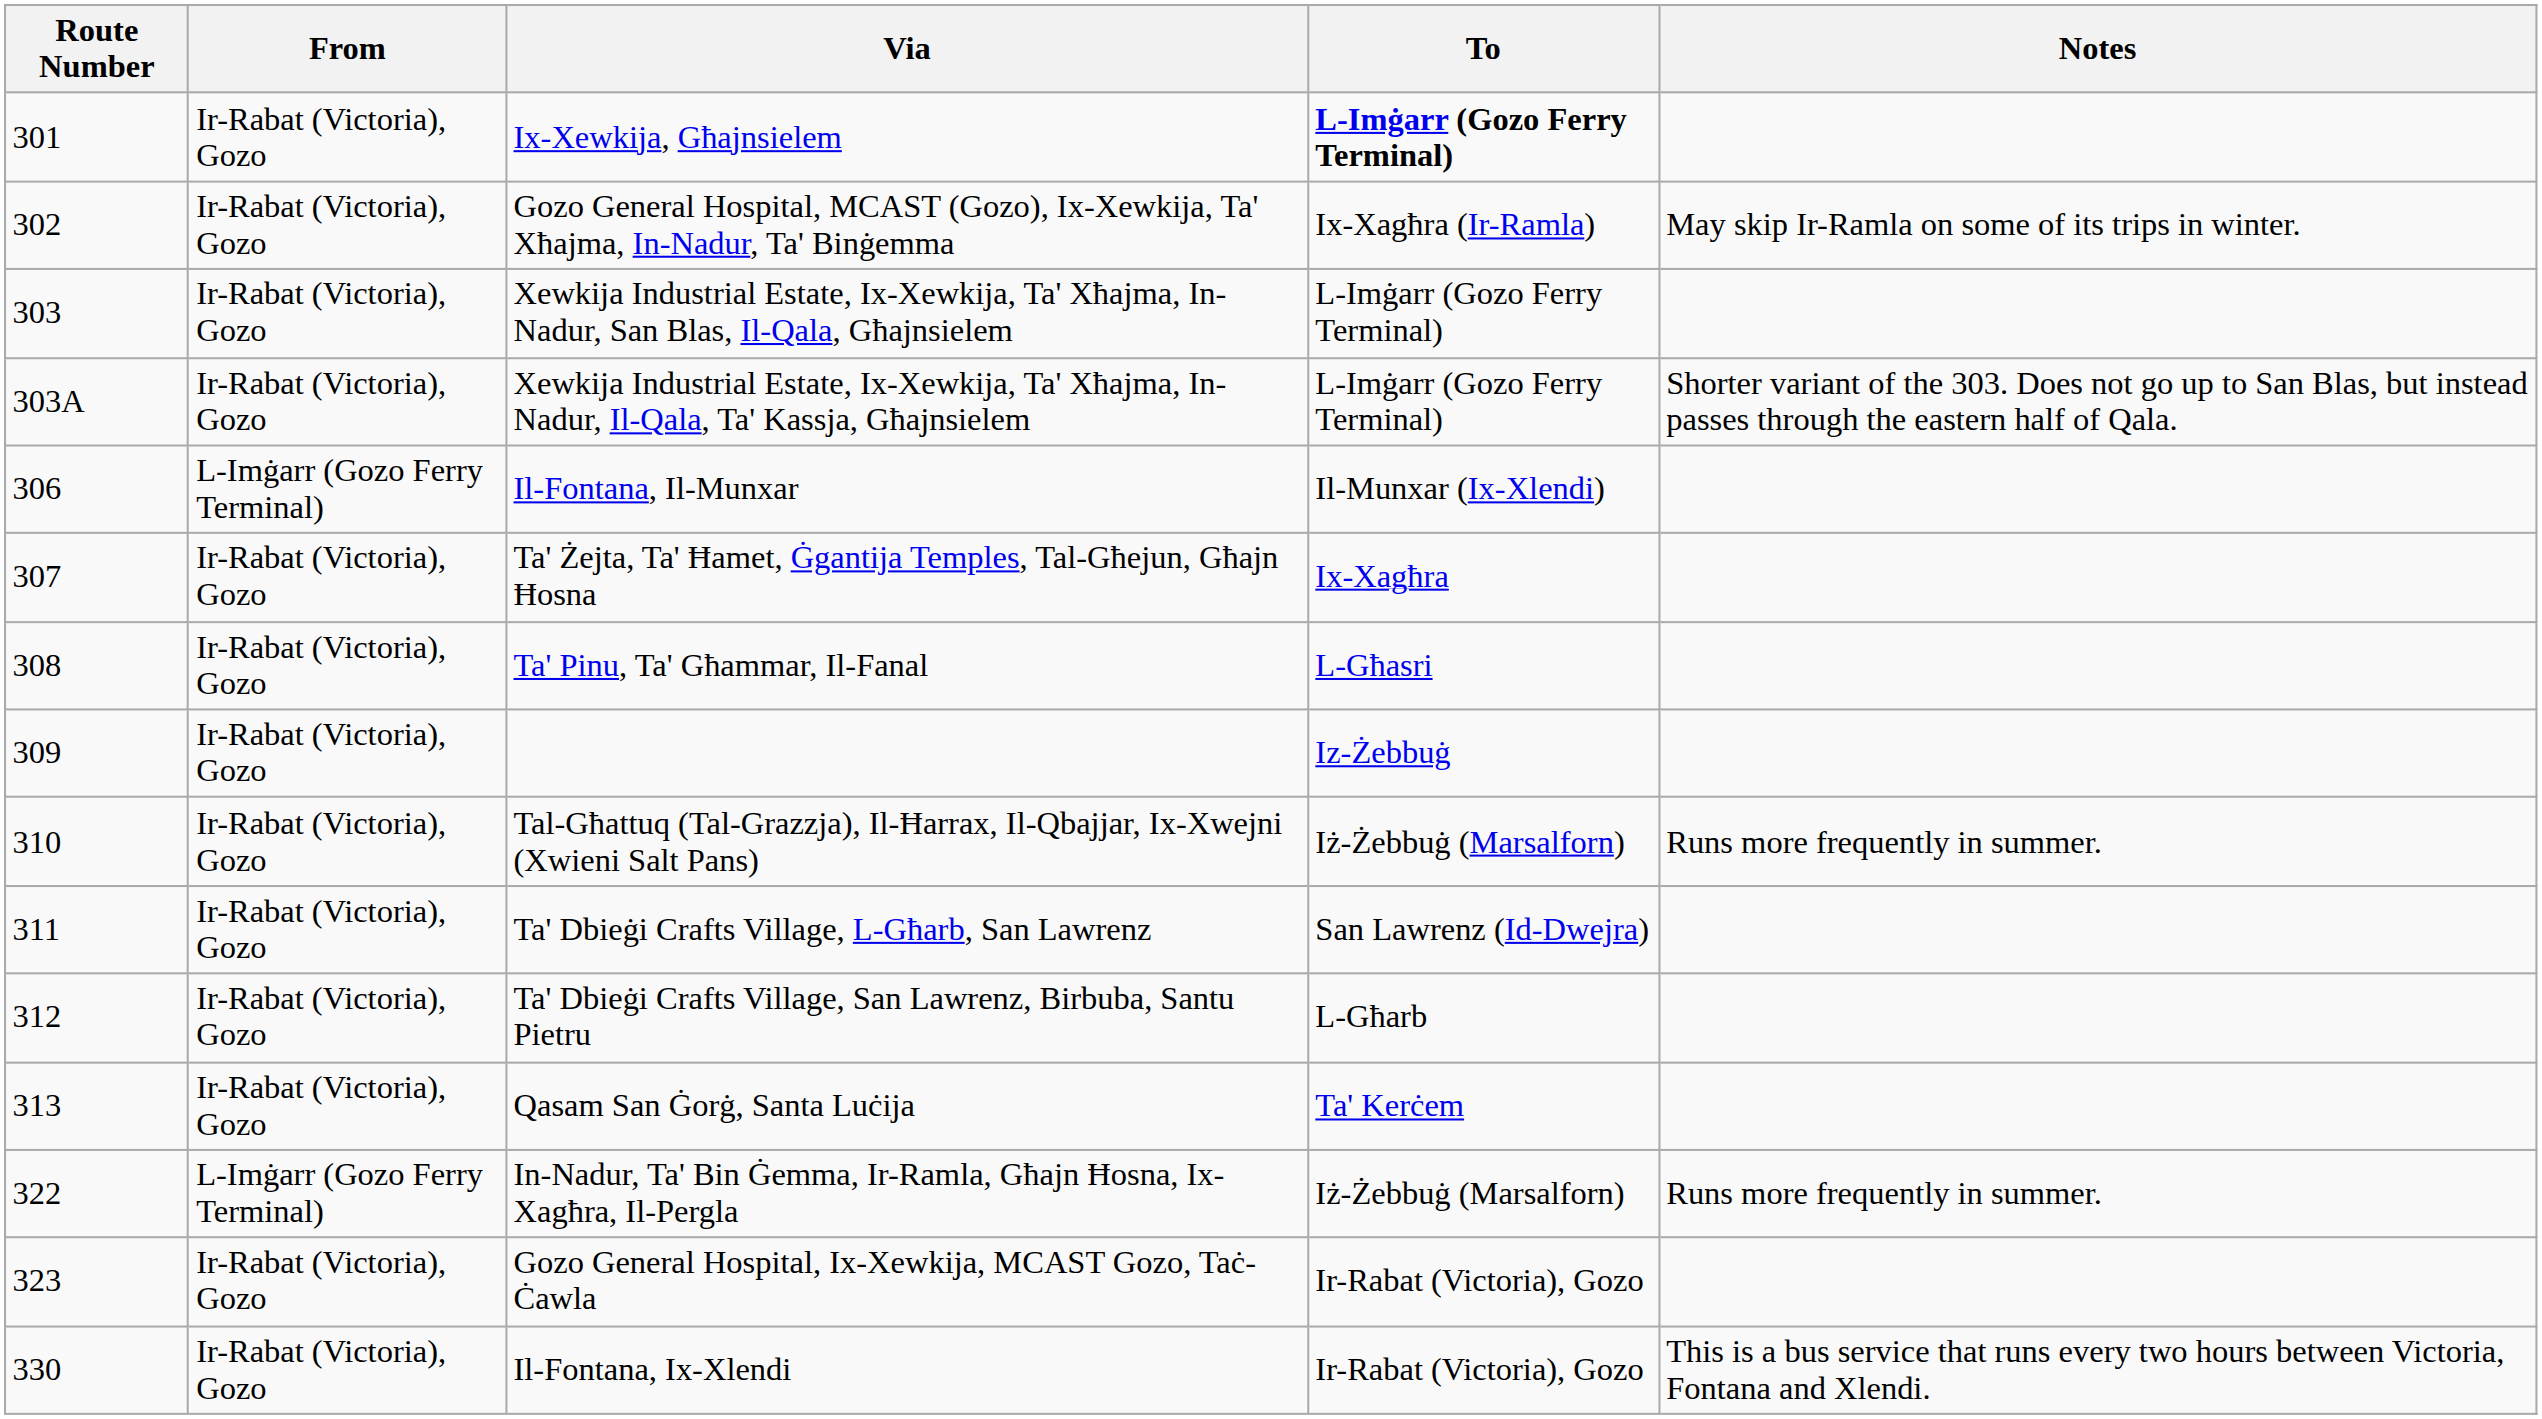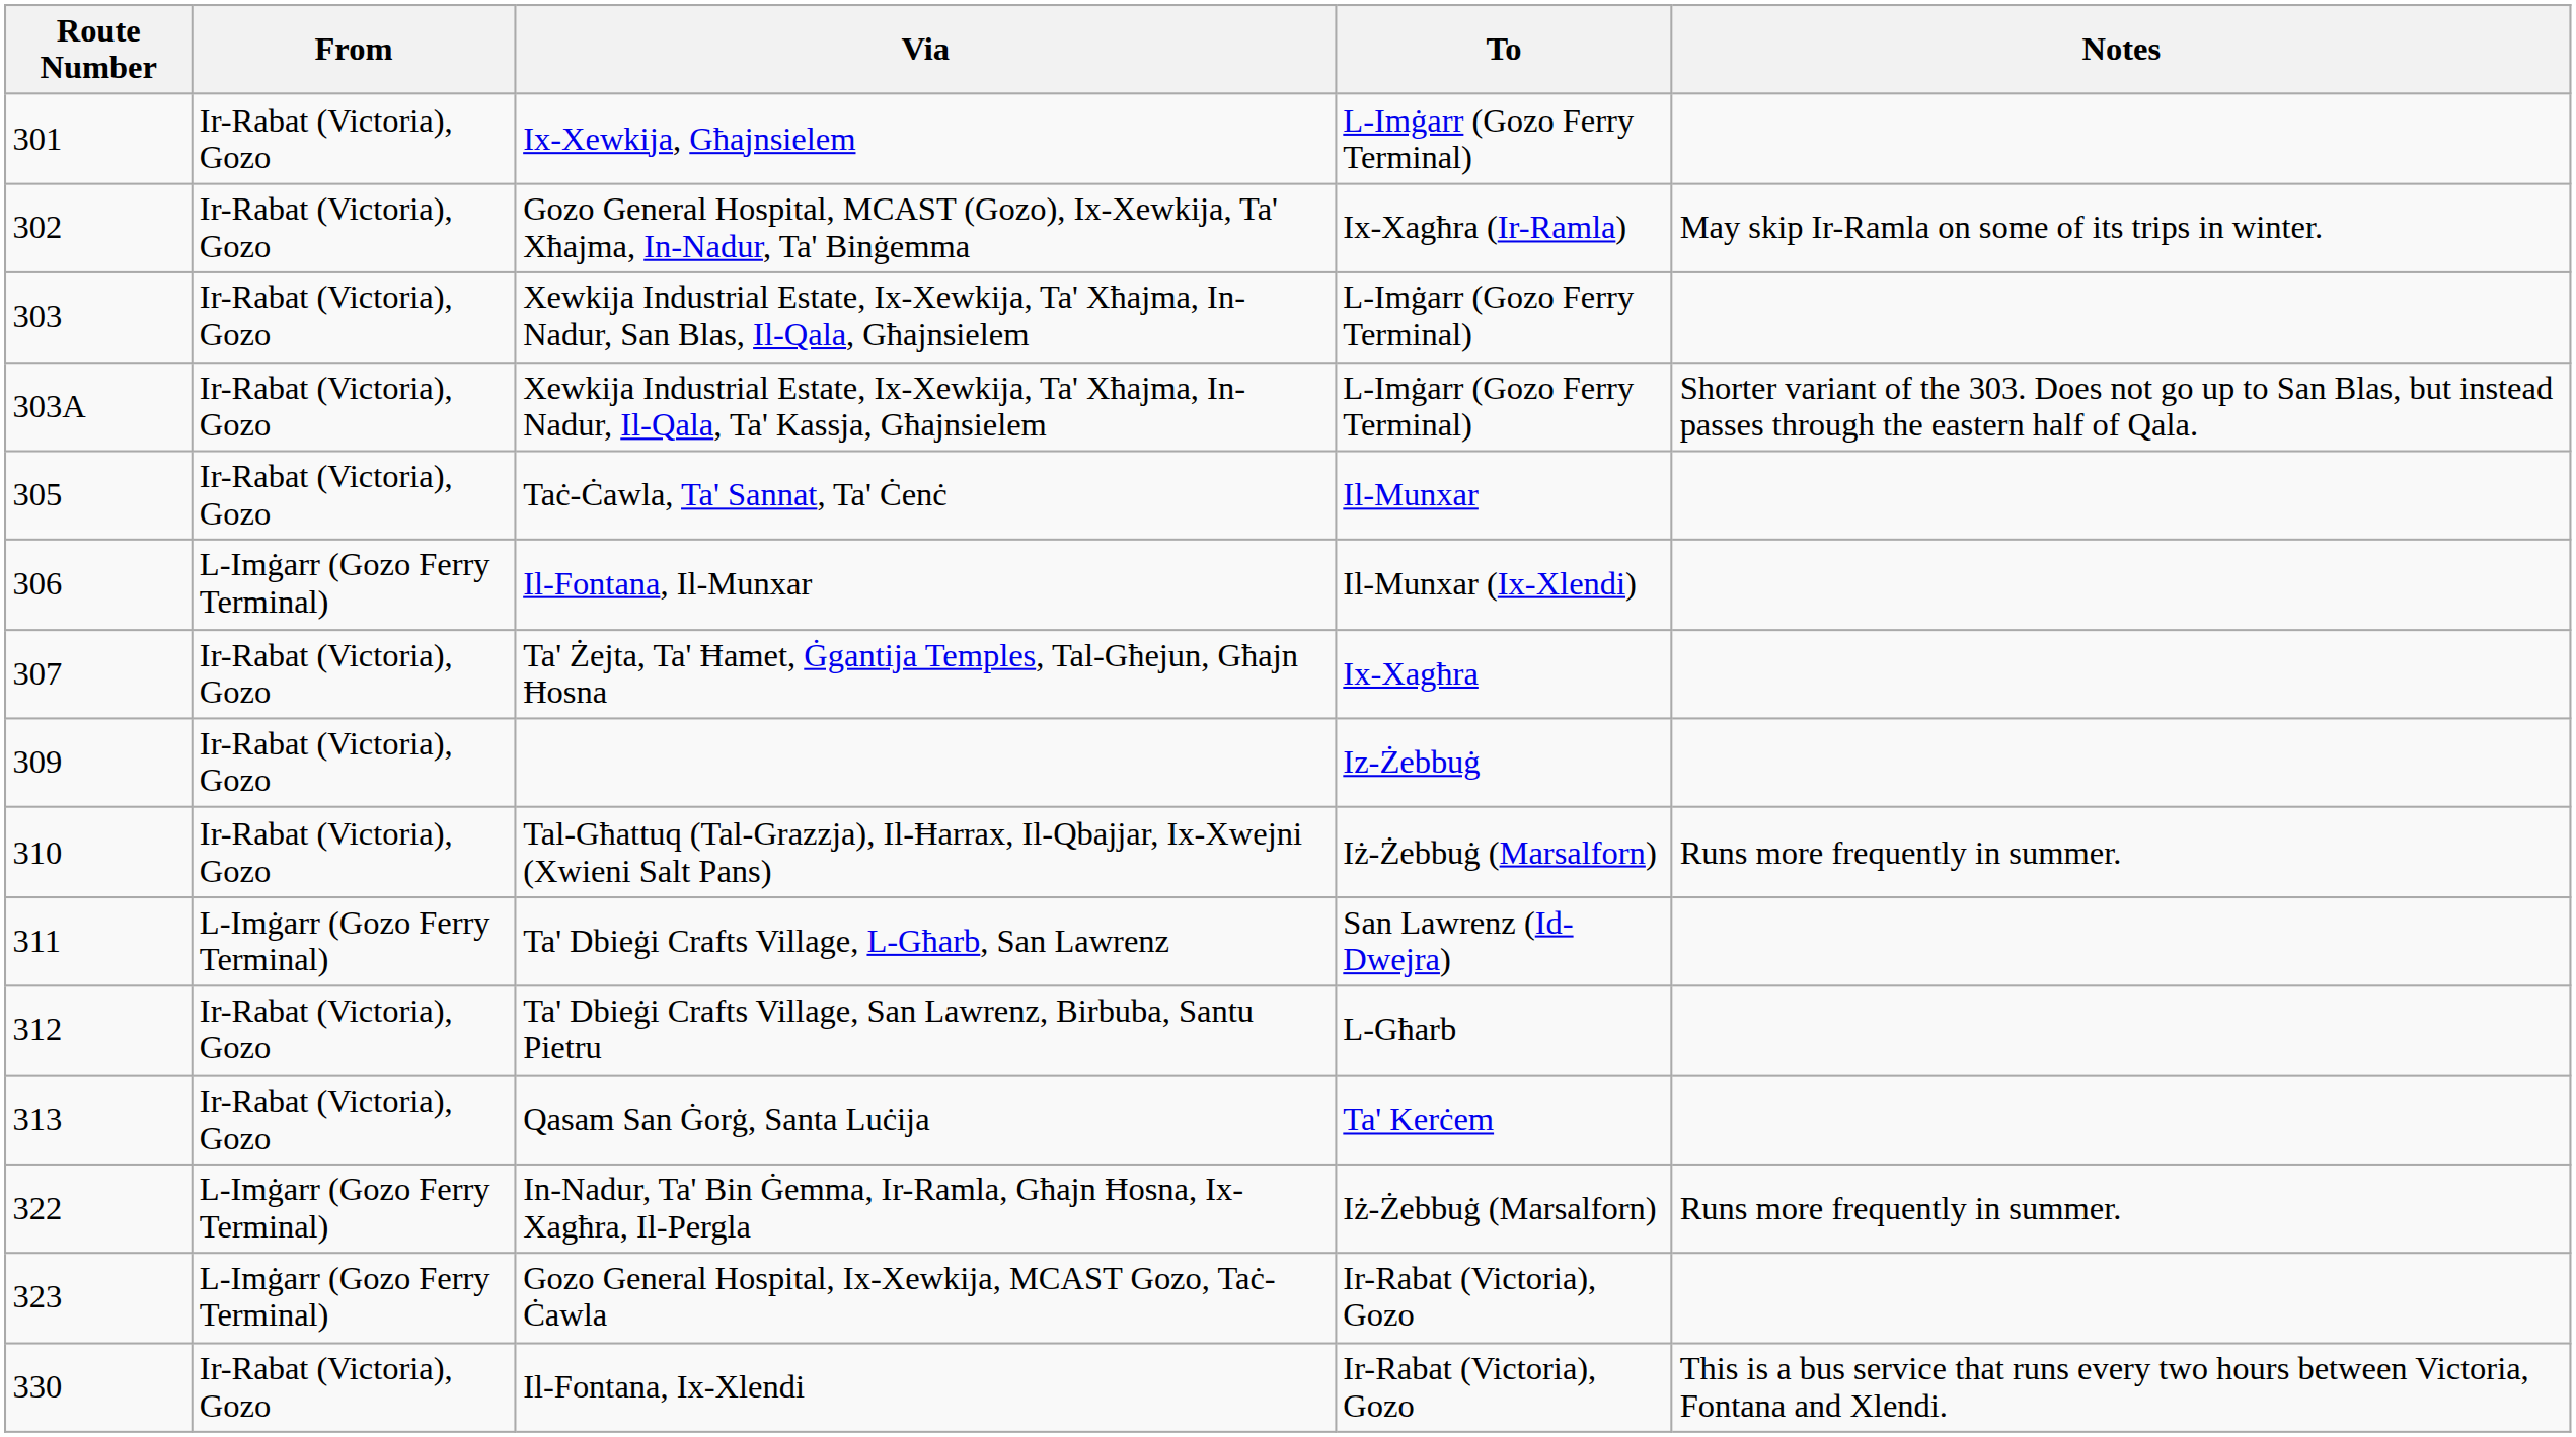 <table class="wikitable sortable">
 <tr>
 <th>Route Number</th>
 <th>From</th>
 <th>Via</th>
 <th>To</th>
 <th>Notes</th>
 </tr>
 <tr>
 <td>301</td>
 <td>Ir-Rabat (Victoria), Gozo</td>
 <td><a href='#'>Ix-Xewkija</a>, <a href='#'>Għajnsielem</a></td>
-<td><strong><a href='#'>L-Imġarr</a> (Gozo Ferry Terminal)</strong></td>
+<td><a href='#'>L-Imġarr</a> (Gozo Ferry Terminal)</td>
 <td></td>
 </tr>
 <tr>
 <td>302</td>
 <td>Ir-Rabat (Victoria), Gozo</td>
 <td>Gozo General Hospital, MCAST (Gozo), Ix-Xewkija, Ta' Xħajma, <a href='#'>In-Nadur</a>, Ta' Binġemma</td>
 <td>Ix-Xagħra (<a href='#'>Ir-Ramla</a>)</td>
 <td>May skip Ir-Ramla on some of its trips in winter.</td>
 </tr>
 <tr>
 <td>303</td>
 <td>Ir-Rabat (Victoria), Gozo</td>
 <td>Xewkija Industrial Estate, Ix-Xewkija, Ta' Xħajma, In-Nadur, San Blas, <a href='#'>Il-Qala</a>, Għajnsielem</td>
 <td>L-Imġarr (Gozo Ferry Terminal)</td>
 <td></td>
 </tr>
 <tr>
 <td>303A</td>
 <td>Ir-Rabat (Victoria), Gozo</td>
 <td>Xewkija Industrial Estate, Ix-Xewkija, Ta' Xħajma, In-Nadur, <a href='#'>Il-Qala</a>, Ta' Kassja, Għajnsielem</td>
 <td>L-Imġarr (Gozo Ferry Terminal)</td>
 <td>Shorter variant of the 303. Does not go up to San Blas, but instead passes through the eastern half of Qala.</td>
 </tr>
 <tr>
+<td>305</td>
+<td>Ir-Rabat (Victoria), Gozo</td>
+<td>Taċ-Ċawla, <a href='#'>Ta' Sannat</a>, Ta' Ċenċ</td>
+<td><a href='#'>Il-Munxar</a></td>
+<td></td>
+</tr>
+<tr>
 <td>306</td>
 <td>L-Imġarr (Gozo Ferry Terminal)</td>
 <td><a href='#'>Il-Fontana</a>, Il-Munxar</td>
 <td>Il-Munxar (<a href='#'>Ix-Xlendi</a>)</td>
 <td></td>
 </tr>
 <tr>
 <td>307</td>
 <td>Ir-Rabat (Victoria), Gozo</td>
 <td>Ta' Żejta, Ta' Ħamet, <a href='#'>Ġgantija Temples</a>, Tal-Għejun, Għajn Ħosna</td>
 <td><a href='#'>Ix-Xagħra</a></td>
-<td></td>
-</tr>
-<tr>
-<td>308</td>
-<td>Ir-Rabat (Victoria), Gozo</td>
-<td><a href='#'>Ta' Pinu</a>, Ta' Għammar, Il-Fanal</td>
-<td><a href='#'>L-Għasri</a></td>
 <td></td>
 </tr>
 <tr>
 <td>309</td>
 <td>Ir-Rabat (Victoria), Gozo</td>
 <td></td>
 <td><a href='#'>Iz-Żebbuġ</a></td>
 <td></td>
 </tr>
 <tr>
 <td>310</td>
 <td>Ir-Rabat (Victoria), Gozo</td>
 <td>Tal-Għattuq (Tal-Grazzja), Il-Ħarrax, Il-Qbajjar, Ix-Xwejni (Xwieni Salt Pans)</td>
 <td>Iż-Żebbuġ (<a href='#'>Marsalforn</a>)</td>
 <td>Runs more frequently in summer.</td>
 </tr>
 <tr>
 <td>311</td>
-<td>Ir-Rabat (Victoria), Gozo</td>
+<td>L-Imġarr (Gozo Ferry Terminal)</td>
 <td>Ta' Dbieġi Crafts Village, <a href='#'>L-Għarb</a>, San Lawrenz</td>
 <td>San Lawrenz (<a href='#'>Id-Dwejra</a>)</td>
 <td></td>
 </tr>
 <tr>
 <td>312</td>
 <td>Ir-Rabat (Victoria), Gozo</td>
 <td>Ta' Dbieġi Crafts Village, San Lawrenz, Birbuba, Santu Pietru</td>
 <td>L-Għarb</td>
 <td></td>
 </tr>
 <tr>
 <td>313</td>
 <td>Ir-Rabat (Victoria), Gozo</td>
 <td>Qasam San Ġorġ, Santa Luċija</td>
 <td><a href='#'>Ta' Kerċem</a></td>
 <td></td>
 </tr>
 <tr>
 <td>322</td>
 <td>L-Imġarr (Gozo Ferry Terminal)</td>
 <td>In-Nadur, Ta' Bin Ġemma, Ir-Ramla, Għajn Ħosna, Ix-Xagħra, Il-Pergla</td>
 <td>Iż-Żebbuġ (Marsalforn)</td>
 <td>Runs more frequently in summer.</td>
 </tr>
 <tr>
 <td>323</td>
-<td>Ir-Rabat (Victoria), Gozo</td>
+<td>L-Imġarr (Gozo Ferry Terminal)</td>
 <td>Gozo General Hospital, Ix-Xewkija, MCAST Gozo, Taċ-Ċawla</td>
 <td>Ir-Rabat (Victoria), Gozo</td>
 </tr>
 <tr>
 <td>330</td>
 <td>Ir-Rabat (Victoria), Gozo</td>
 <td>Il-Fontana, Ix-Xlendi</td>
 <td>Ir-Rabat (Victoria), Gozo</td>
 <td>This is a bus service that runs every two hours between Victoria, Fontana and Xlendi.</td>
 </tr>
 </table>
